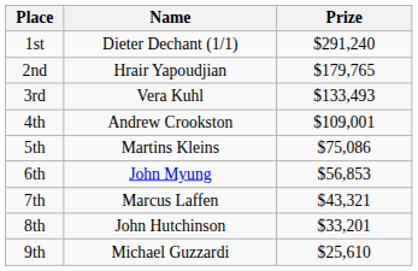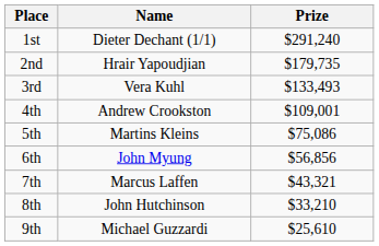 <table class="wikitable">
 <tr>
 <th width="50">Place</th>
 <th width="200">Name</th>
 <th width="125">Prize</th>
 </tr>
 <tr>
 <td align = "center">1st</td>
 <td align = "center">Dieter Dechant (1/1)</td>
 <td align = "center">$291,240</td>
 </tr>
 <tr>
 <td align = "center">2nd</td>
 <td align = "center">Hrair Yapoudjian</td>
-<td align = "center">$179,765</td>
+<td align = "center">$179,735</td>
 </tr>
 <tr>
 <td align = "center">3rd</td>
 <td align = "center">Vera Kuhl</td>
 <td align = "center">$133,493</td>
 </tr>
 <tr>
 <td align = "center">4th</td>
 <td align = "center">Andrew Crookston</td>
 <td align = "center">$109,001</td>
 </tr>
 <tr>
 <td align = "center">5th</td>
 <td align = "center">Martins Kleins</td>
 <td align = "center">$75,086</td>
 </tr>
 <tr>
 <td align = "center">6th</td>
 <td align = "center"><a href='#'>John Myung</a></td>
-<td align = "center">$56,853</td>
+<td align = "center">$56,856</td>
 </tr>
 <tr>
 <td align = "center">7th</td>
 <td align = "center">Marcus Laffen</td>
 <td align = "center">$43,321</td>
 </tr>
 <tr>
 <td align = "center">8th</td>
 <td align = "center">John Hutchinson</td>
-<td align = "center">$33,201</td>
+<td align = "center">$33,210</td>
 </tr>
 <tr>
 <td align = "center">9th</td>
 <td align = "center">Michael Guzzardi</td>
 <td align = "center">$25,610</td>
 </tr>
 </table>
